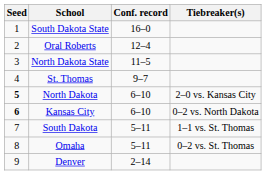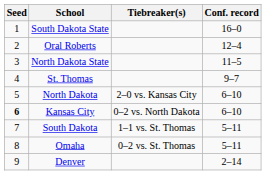 <table class="wikitable" style="white-space:nowrap; font-size:95%;text-align:center">
 <tr>
 <th>Seed</th>
 <th>School</th>
+<th>Tiebreaker(s)</th>
 <th>Conf. record</th>
-<th>Tiebreaker(s)</th>
 </tr>
 <tr>
 <td>1</td>
 <td><a href='#'>South Dakota State</a></td>
+<td></td>
 <td>16–0</td>
-<td></td>
 </tr>
 <tr>
 <td>2</td>
 <td><a href='#'>Oral Roberts</a></td>
+<td></td>
 <td>12–4</td>
-<td></td>
 </tr>
 <tr>
 <td>3</td>
 <td><a href='#'>North Dakota State</a></td>
+<td></td>
 <td>11–5</td>
-<td></td>
 </tr>
 <tr>
 <td>4</td>
 <td><a href='#'>St. Thomas</a></td>
+<td></td>
 <td>9–7</td>
-<td></td>
 </tr>
 <tr>
-<td><strong>5</strong></td>
+<td>5</td>
 <td><a href='#'>North Dakota</a></td>
+<td>2–0 vs. Kansas City</td>
 <td>6–10</td>
-<td>2–0 vs. Kansas City</td>
 </tr>
 <tr>
 <td><strong>6</strong></td>
 <td><a href='#'>Kansas City</a></td>
+<td>0–2 vs. North Dakota</td>
 <td>6–10</td>
-<td>0–2 vs. North Dakota</td>
 </tr>
 <tr>
 <td>7</td>
 <td><a href='#'>South Dakota</a></td>
+<td>1–1 vs. St. Thomas</td>
 <td>5–11</td>
-<td>1–1 vs. St. Thomas</td>
 </tr>
 <tr>
 <td>8</td>
 <td><a href='#'>Omaha</a></td>
+<td>0–2 vs. St. Thomas</td>
 <td>5–11</td>
-<td>0–2 vs. St. Thomas</td>
 </tr>
 <tr>
 <td>9</td>
 <td><a href='#'>Denver</a></td>
+<td></td>
 <td>2–14</td>
-<td></td>
 </tr>
 </table>
